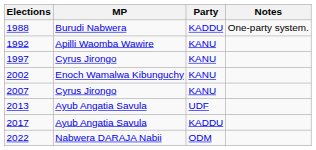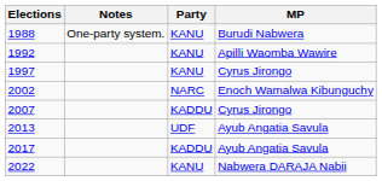 <table class="wikitable">
 <tr>
 <th>Elections</th>
+<th>Notes</th>
+<th>Party</th>
 <th>MP </th>
-<th>Party</th>
-<th>Notes</th>
 </tr>
 <tr>
 <td><a href='#'>1988</a></td>
+<td>One-party system.</td>
+<td><a href='#'>KANU</a></td>
 <td><a href='#'>Burudi Nabwera</a></td>
-<td><a href='#'>KADDU</a></td>
-<td>One-party system.</td>
 </tr>
 <tr>
 <td><a href='#'>1992</a></td>
+<td></td>
+<td><a href='#'>KANU</a></td>
 <td><a href='#'>Apilli Waomba Wawire</a></td>
-<td><a href='#'>KANU</a></td>
-<td></td>
 </tr>
 <tr>
 <td><a href='#'>1997</a></td>
+<td></td>
+<td><a href='#'>KANU</a></td>
 <td><a href='#'>Cyrus Jirongo</a></td>
-<td><a href='#'>KANU</a></td>
-<td></td>
 </tr>
 <tr>
 <td><a href='#'>2002</a></td>
+<td></td>
+<td><a href='#'>NARC</a></td>
 <td><a href='#'>Enoch Wamalwa Kibunguchy</a></td>
-<td><a href='#'>KANU</a></td>
-<td></td>
 </tr>
 <tr>
 <td><a href='#'>2007</a></td>
+<td></td>
+<td><a href='#'>KADDU</a></td>
 <td><a href='#'>Cyrus Jirongo</a></td>
-<td><a href='#'>KANU</a></td>
-<td></td>
 </tr>
 <tr>
 <td><a href='#'>2013</a></td>
+<td></td>
+<td><a href='#'>UDF</a></td>
 <td><a href='#'>Ayub Angatia Savula</a></td>
-<td><a href='#'>UDF</a></td>
-<td></td>
 </tr>
 <tr>
 <td><a href='#'>2017</a></td>
+<td></td>
+<td><a href='#'>KADDU</a></td>
 <td><a href='#'>Ayub Angatia Savula</a></td>
-<td><a href='#'>KADDU</a></td>
-<td></td>
 </tr>
 <tr>
 <td><a href='#'>2022</a></td>
+<td></td>
+<td><a href='#'>KANU</a></td>
 <td><a href='#'>Nabwera DARAJA Nabii</a></td>
-<td><a href='#'>ODM</a></td>
-<td></td>
 </tr>
 </table>
